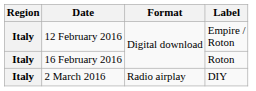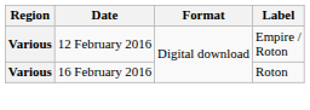 <table class="wikitable plainrowheaders unsortable">
 <tr>
 <th scope="col">Region</th>
 <th scope="col">Date</th>
 <th scope="col">Format</th>
 <th scope="col">Label</th>
 </tr>
 <tr>
-<th scope="row">Italy</th>
+<th scope="row">Various</th>
 <td>12 February 2016</td>
 <td rowspan="2">Digital download</td>
 <td>Empire /<br>Roton</td>
 </tr>
 <tr>
-<th scope="row">Italy</th>
+<th scope="row">Various</th>
 <td>16 February 2016</td>
 <td>Roton</td>
 </tr>
-<tr>
-<th scope="row">Italy</th>
-<td>2 March 2016</td>
-<td>Radio airplay</td>
-<td>DIY</td>
-</tr>
 </table>
